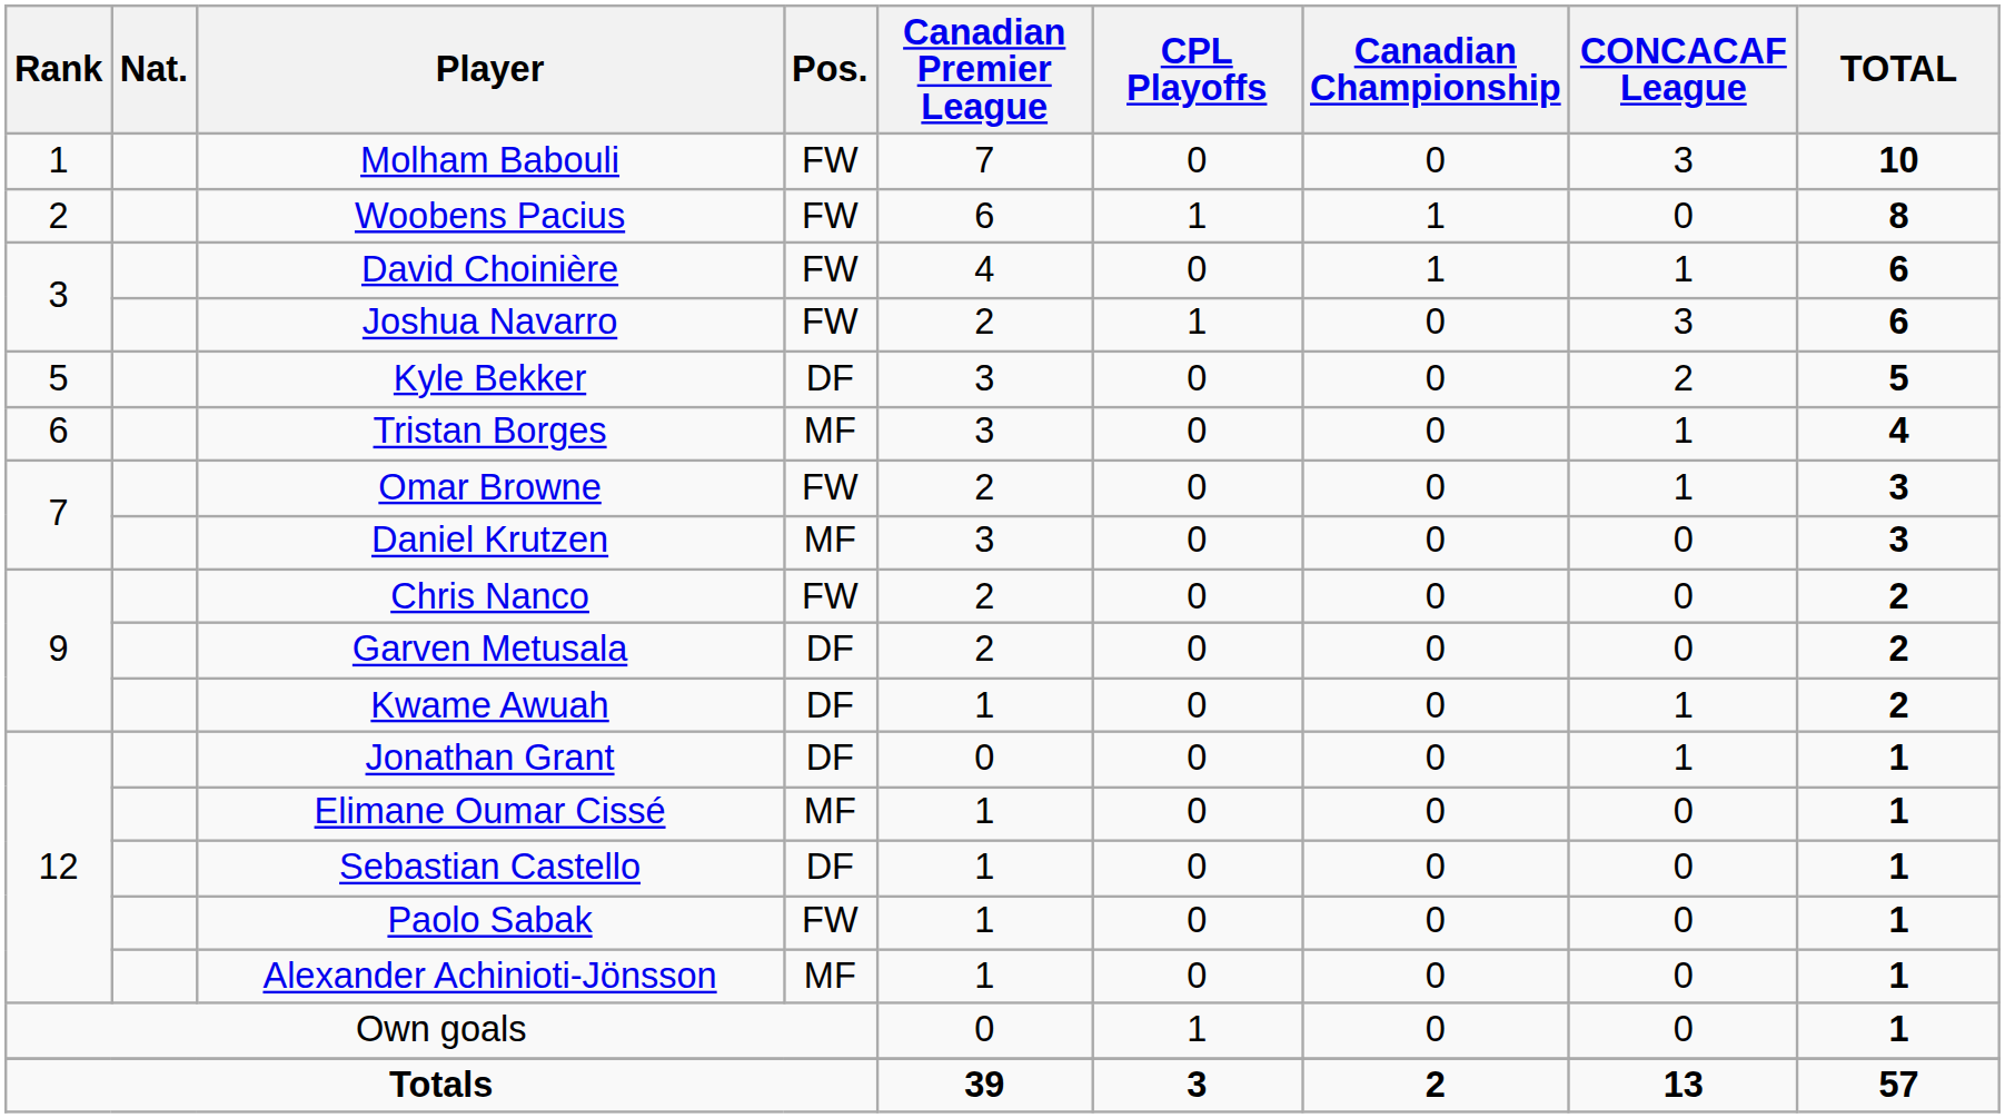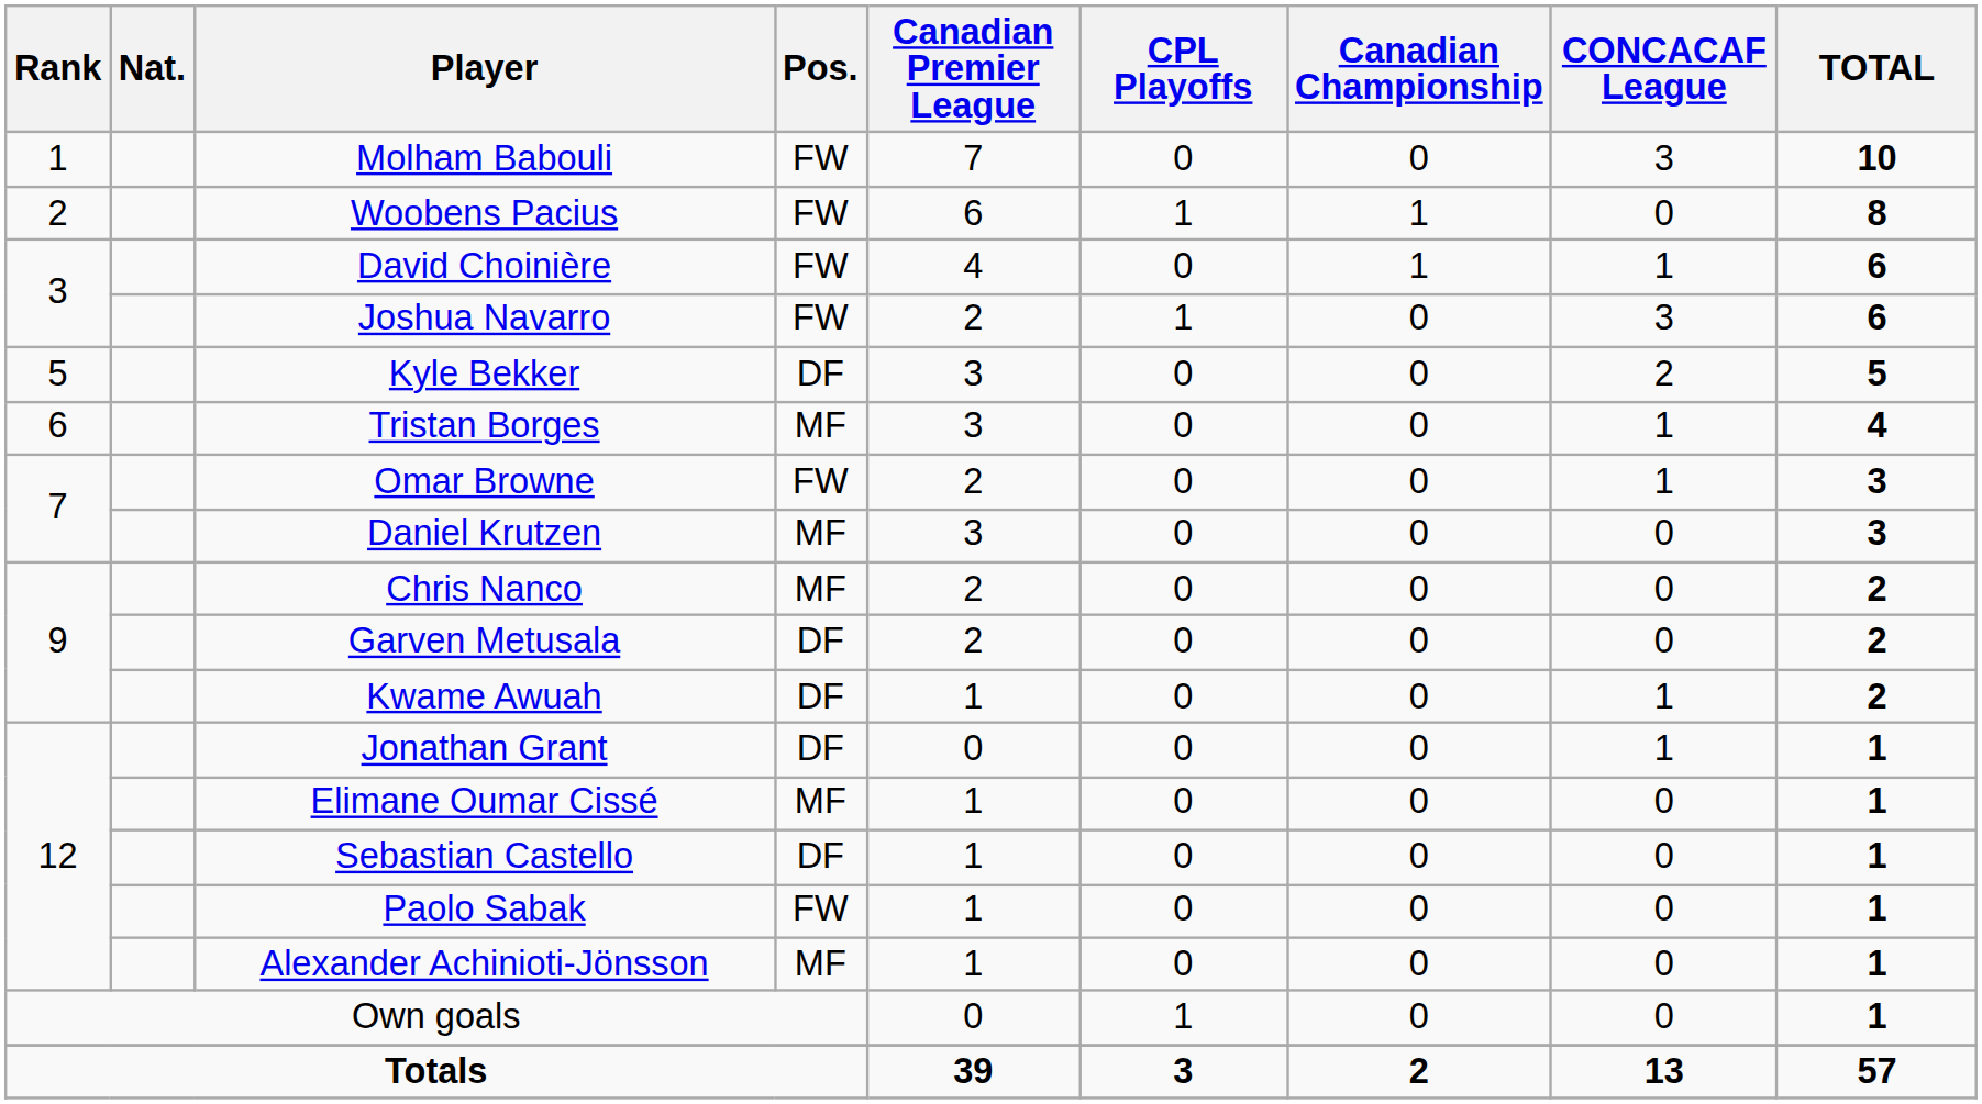 <table class="wikitable sortable alternance" style="font-size:85%; text-align:center; line-height:14px; width:85%;">
 <tr>
 <th width=10>Rank</th>
 <th width=10>Nat.</th>
 <th scope="col" style="width:275px;">Player</th>
 <th width=10>Pos.</th>
 <th width=80><a href='#'>Canadian Premier League</a></th>
 <th width=80><a href='#'>CPL Playoffs</a></th>
 <th width=80><a href='#'>Canadian Championship</a></th>
 <th width=80><a href='#'>CONCACAF League</a></th>
 <th width=80>TOTAL</th>
 </tr>
 <tr>
 <td>1</td>
 <td></td>
 <td><a href='#'>Molham Babouli</a></td>
 <td>FW</td>
 <td>7</td>
 <td>0</td>
 <td>0</td>
 <td>3</td>
 <td><strong>10</strong></td>
 </tr>
 <tr>
 <td>2</td>
 <td></td>
 <td><a href='#'>Woobens Pacius</a></td>
 <td>FW</td>
 <td>6</td>
 <td>1</td>
 <td>1</td>
 <td>0</td>
 <td><strong>8</strong></td>
 </tr>
 <tr>
 <td rowspan=2>3</td>
 <td></td>
 <td><a href='#'>David Choinière</a></td>
 <td>FW</td>
 <td>4</td>
 <td>0</td>
 <td>1</td>
 <td>1</td>
 <td><strong>6</strong></td>
 </tr>
 <tr>
 <td></td>
 <td><a href='#'>Joshua Navarro</a></td>
 <td>FW</td>
 <td>2</td>
 <td>1</td>
 <td>0</td>
 <td>3</td>
 <td><strong>6</strong></td>
 </tr>
 <tr>
 <td>5</td>
 <td></td>
 <td><a href='#'>Kyle Bekker</a></td>
 <td>DF</td>
 <td>3</td>
 <td>0</td>
 <td>0</td>
 <td>2</td>
 <td><strong>5</strong></td>
 </tr>
 <tr>
 <td>6</td>
 <td></td>
 <td><a href='#'>Tristan Borges</a></td>
 <td>MF</td>
 <td>3</td>
 <td>0</td>
 <td>0</td>
 <td>1</td>
 <td><strong>4</strong></td>
 </tr>
 <tr>
 <td rowspan=2>7</td>
 <td></td>
 <td><a href='#'>Omar Browne</a></td>
 <td>FW</td>
 <td>2</td>
 <td>0</td>
 <td>0</td>
 <td>1</td>
 <td><strong>3</strong></td>
 </tr>
 <tr>
 <td></td>
 <td><a href='#'>Daniel Krutzen</a></td>
 <td>MF</td>
 <td>3</td>
 <td>0</td>
 <td>0</td>
 <td>0</td>
 <td><strong>3</strong></td>
 </tr>
 <tr>
 <td rowspan=3>9</td>
 <td></td>
 <td><a href='#'>Chris Nanco</a></td>
-<td>FW</td>
+<td>MF</td>
 <td>2</td>
 <td>0</td>
 <td>0</td>
 <td>0</td>
 <td><strong>2</strong></td>
 </tr>
 <tr>
 <td></td>
 <td><a href='#'>Garven Metusala</a></td>
 <td>DF</td>
 <td>2</td>
 <td>0</td>
 <td>0</td>
 <td>0</td>
 <td><strong>2</strong></td>
 </tr>
 <tr>
 <td></td>
 <td><a href='#'>Kwame Awuah</a></td>
 <td>DF</td>
 <td>1</td>
 <td>0</td>
 <td>0</td>
 <td>1</td>
 <td><strong>2</strong></td>
 </tr>
 <tr>
 <td rowspan=5>12</td>
 <td></td>
 <td><a href='#'>Jonathan Grant</a></td>
 <td>DF</td>
 <td>0</td>
 <td>0</td>
 <td>0</td>
 <td>1</td>
 <td><strong>1</strong></td>
 </tr>
 <tr>
 <td></td>
 <td><a href='#'>Elimane Oumar Cissé</a></td>
 <td>MF</td>
 <td>1</td>
 <td>0</td>
 <td>0</td>
 <td>0</td>
 <td><strong>1</strong></td>
 </tr>
 <tr>
 <td></td>
 <td><a href='#'>Sebastian Castello</a></td>
 <td>DF</td>
 <td>1</td>
 <td>0</td>
 <td>0</td>
 <td>0</td>
 <td><strong>1</strong></td>
 </tr>
 <tr>
 <td></td>
 <td><a href='#'>Paolo Sabak</a></td>
 <td>FW</td>
 <td>1</td>
 <td>0</td>
 <td>0</td>
 <td>0</td>
 <td><strong>1</strong></td>
 </tr>
 <tr>
 <td></td>
 <td><a href='#'>Alexander Achinioti-Jönsson</a></td>
 <td>MF</td>
 <td>1</td>
 <td>0</td>
 <td>0</td>
 <td>0</td>
 <td><strong>1</strong></td>
 </tr>
 <tr>
 <td colspan="4">Own goals</td>
 <td>0</td>
 <td>1</td>
 <td>0</td>
 <td>0</td>
 <td><strong>1</strong></td>
 </tr>
 <tr>
 </tr>
 <tr class="sortbottom">
 <td colspan="4"><strong>Totals</strong></td>
 <td><strong>39</strong></td>
 <td><strong>3</strong></td>
 <td><strong>2</strong></td>
 <td><strong>13</strong></td>
 <td><strong>57</strong></td>
 </tr>
 </table>
